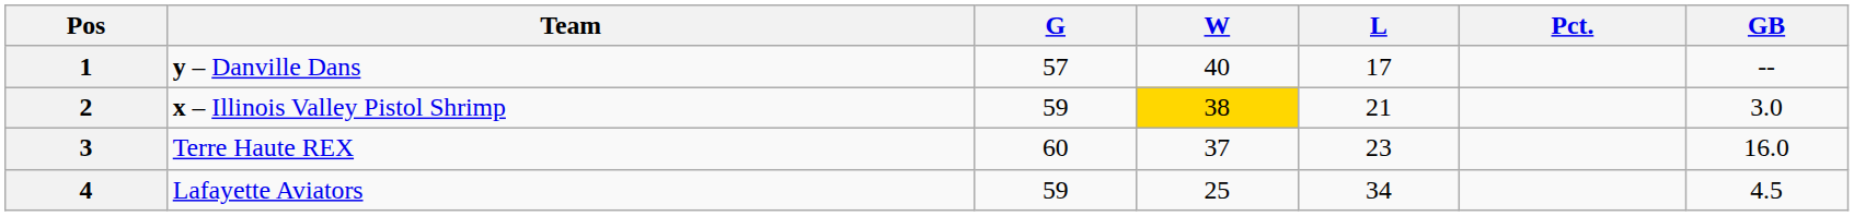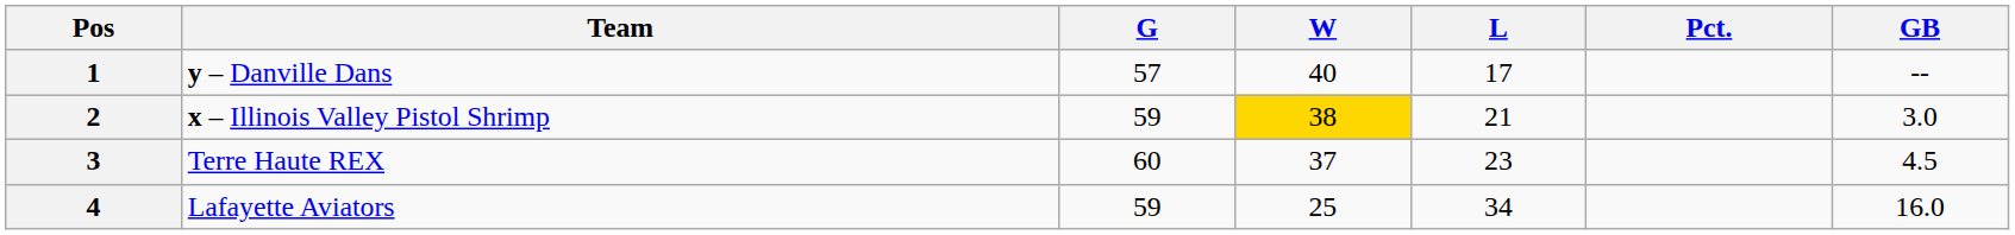 <table class="wikitable plainrowheaders" width="90%" style="text-align:center;">
 <tr>
 <th scope="col" width="5%">Pos</th>
 <th scope="col" width="25%">Team</th>
 <th scope="col" width="5%"><a href='#'>G</a></th>
 <th scope="col" width="5%"><a href='#'>W</a></th>
 <th scope="col" width="5%"><a href='#'>L</a></th>
 <th scope="col" width="7%"><a href='#'>Pct.</a></th>
 <th scope="col" width="5%"><a href='#'>GB</a></th>
 </tr>
 <tr>
 <th>1</th>
 <td style="text-align:left;"><strong>y</strong> – <a href='#'>Danville Dans</a></td>
 <td>57</td>
 <td>40</td>
 <td>17</td>
 <td></td>
 <td>--</td>
 </tr>
 <tr>
 <th>2</th>
 <td style="text-align:left;"><strong>x</strong> – <a href='#'>Illinois Valley Pistol Shrimp</a></td>
 <td>59</td>
 <td style="background: gold;">38</td>
 <td>21</td>
 <td></td>
 <td>3.0</td>
 </tr>
 <tr>
 <th>3</th>
 <td style="text-align:left;"><a href='#'>Terre Haute REX</a></td>
 <td>60</td>
 <td>37</td>
 <td>23</td>
 <td></td>
-<td>16.0</td>
+<td>4.5</td>
 </tr>
 <tr>
 <th>4</th>
 <td style="text-align:left;"><a href='#'>Lafayette Aviators</a></td>
 <td>59</td>
 <td>25</td>
 <td>34</td>
 <td></td>
-<td>4.5</td>
+<td>16.0</td>
 </tr>
 </table>
